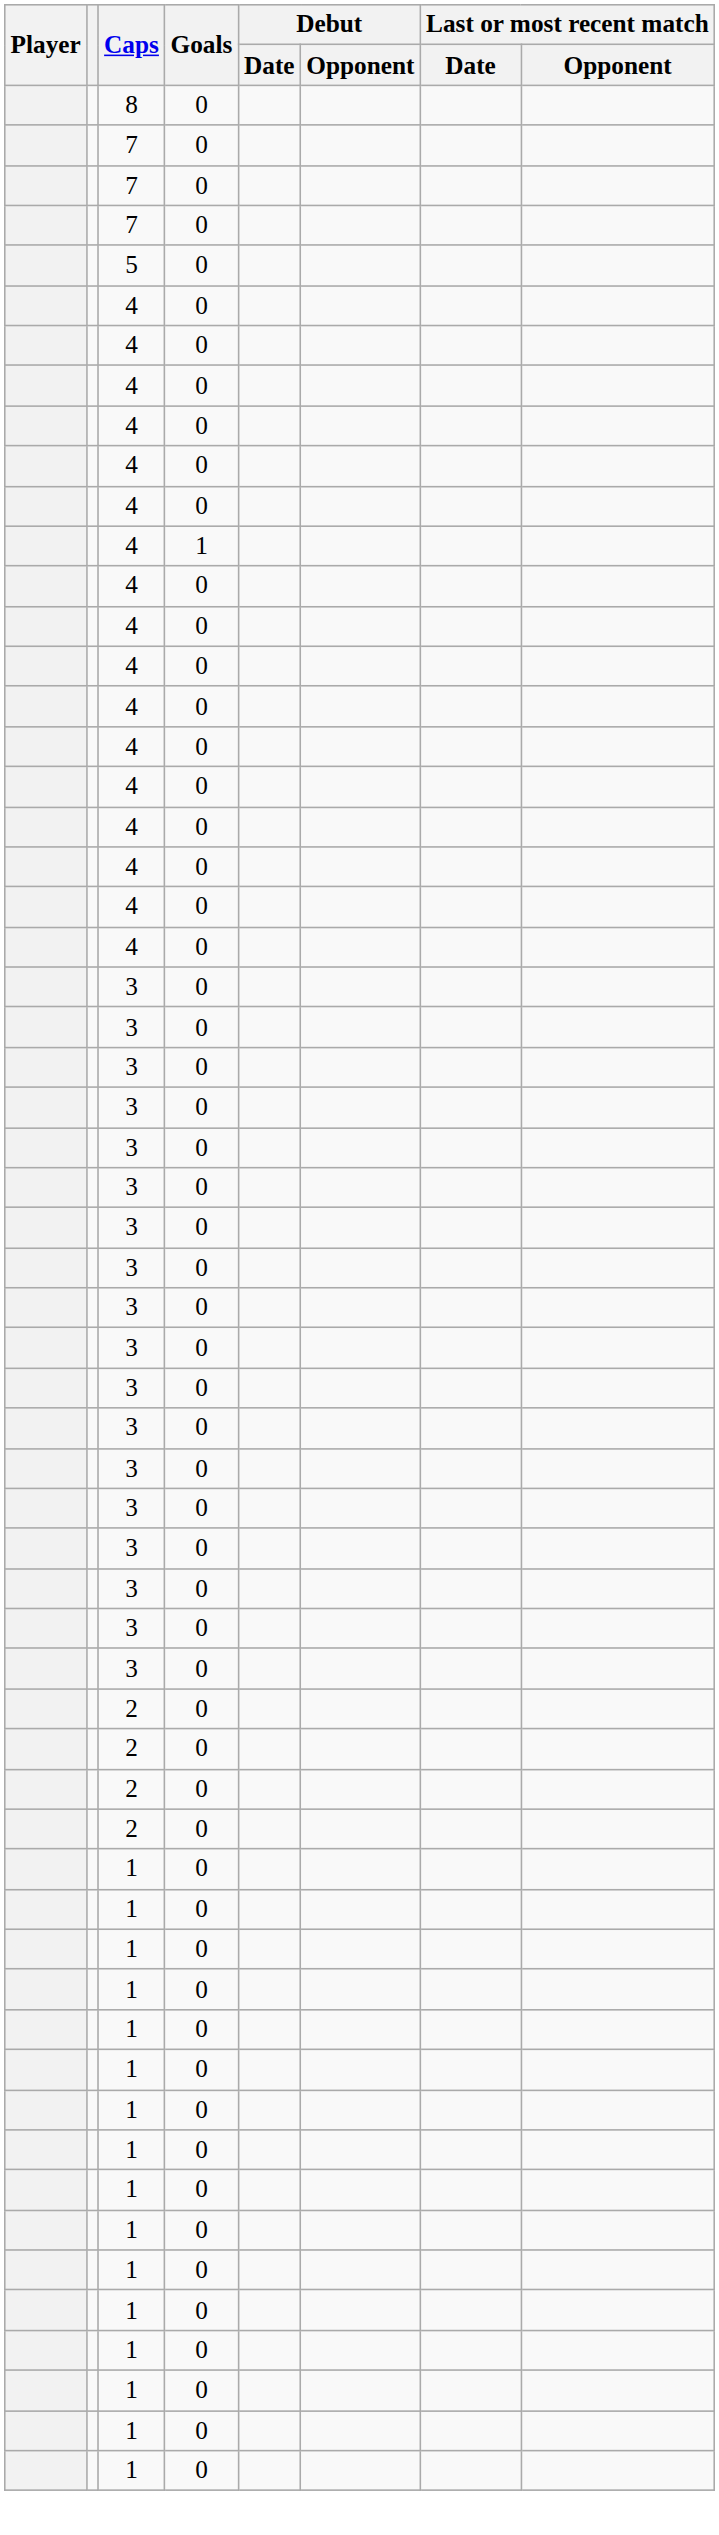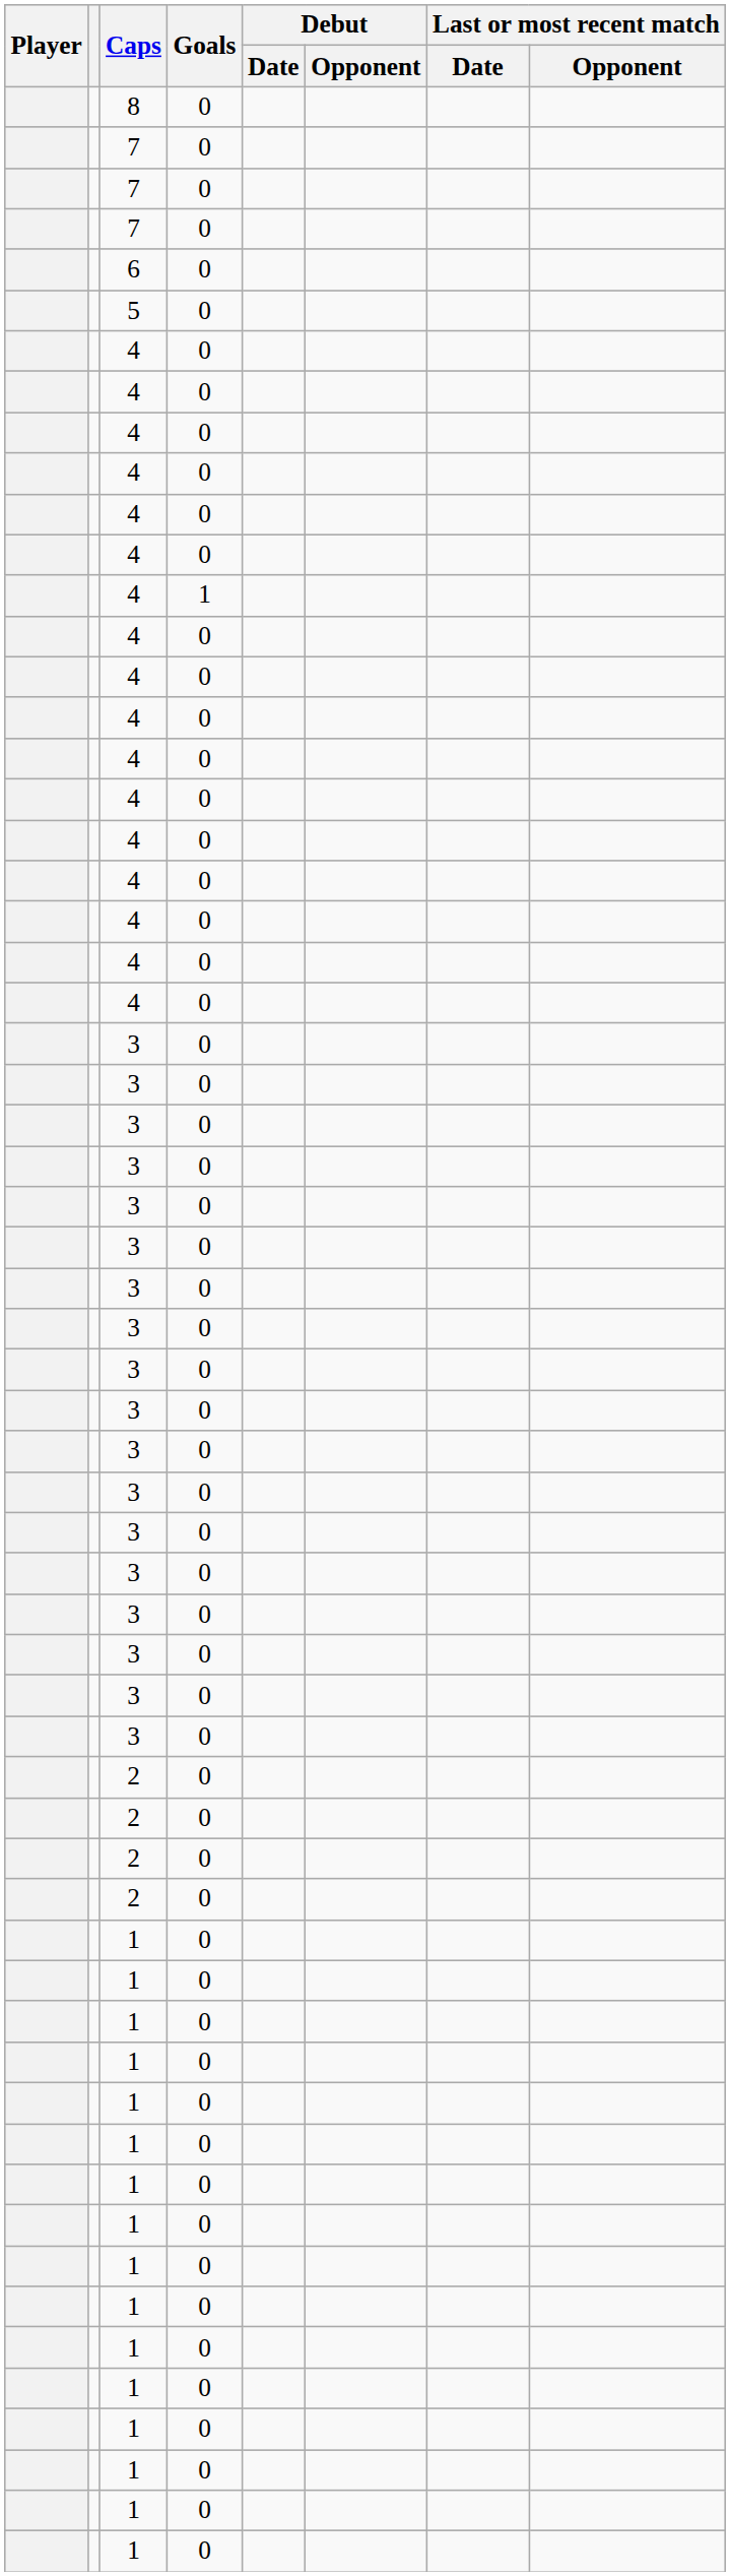 <table class="wikitable plainrowheaders sortable" style=text-align:center>
 <tr>
 <th scope=col rowspan=2>Player</th>
 <th scope=col rowspan=2></th>
 <th scope=col rowspan=2><a href='#'>Caps</a></th>
 <th scope=col rowspan=2>Goals</th>
 <th scope=col colspan=2>Debut</th>
 <th scope=col colspan=2>Last or most recent match</th>
 </tr>
 <tr class=unsortable>
 <th scope=col>Date</th>
 <th scope=col>Opponent</th>
 <th scope=col>Date</th>
 <th scope=col>Opponent</th>
 </tr>
 <tr>
 <th scope=row></th>
 <td></td>
 <td>8</td>
 <td>0</td>
 <td align=left></td>
 <td align=left></td>
 <td align=left></td>
 <td align=left></td>
 </tr>
 <tr>
 <th scope=row></th>
 <td></td>
 <td>7</td>
 <td>0</td>
 <td align=left></td>
 <td align=left></td>
 <td align=left></td>
 <td align=left></td>
 </tr>
 <tr>
 <th scope=row></th>
 <td></td>
 <td>7</td>
 <td>0</td>
 <td align=left></td>
 <td align=left></td>
 <td align=left></td>
 <td align=left></td>
 </tr>
 <tr>
 <th scope=row></th>
 <td></td>
 <td>7</td>
+<td>0</td>
+<td align=left></td>
+<td align=left></td>
+<td align=left></td>
+<td align=left></td>
+</tr>
+<tr>
+<th scope=row></th>
+<td></td>
+<td>6</td>
 <td>0</td>
 <td align=left></td>
 <td align=left></td>
 <td align=left></td>
 <td align=left></td>
 </tr>
 <tr>
 <th scope=row></th>
 <td></td>
 <td>5</td>
 <td>0</td>
 <td align=left></td>
 <td align=left></td>
 <td align=left></td>
 <td align=left></td>
 </tr>
 <tr>
 <th scope=row></th>
 <td></td>
 <td>4</td>
 <td>0</td>
 <td align=left></td>
 <td align=left></td>
 <td align=left></td>
 <td align=left></td>
 </tr>
 <tr>
 <th scope=row></th>
 <td></td>
 <td>4</td>
 <td>0</td>
 <td align=left></td>
 <td align=left></td>
 <td align=left></td>
 <td align=left></td>
 </tr>
 <tr>
 <th scope=row></th>
 <td></td>
 <td>4</td>
 <td>0</td>
 <td align=left></td>
 <td align=left></td>
 <td align=left></td>
 <td align=left></td>
 </tr>
 <tr>
 <th scope=row></th>
 <td></td>
 <td>4</td>
 <td>0</td>
 <td align=left></td>
 <td align=left></td>
 <td align=left></td>
 <td align=left></td>
 </tr>
 <tr>
 <th scope=row></th>
 <td></td>
 <td>4</td>
 <td>0</td>
 <td align=left></td>
 <td align=left></td>
 <td align=left></td>
 <td align=left></td>
 </tr>
 <tr>
 <th scope=row></th>
 <td></td>
 <td>4</td>
 <td>0</td>
 <td align=left></td>
 <td align=left></td>
 <td align=left></td>
 <td align=left></td>
 </tr>
 <tr>
 <th scope=row></th>
 <td></td>
 <td>4</td>
 <td>1</td>
 <td align=left></td>
 <td align=left></td>
 <td align=left></td>
 <td align=left></td>
 </tr>
 <tr>
 <th scope=row></th>
 <td></td>
 <td>4</td>
 <td>0</td>
 <td align=left></td>
 <td align=left></td>
 <td align=left></td>
 <td align=left></td>
 </tr>
 <tr>
 <th scope=row></th>
 <td></td>
 <td>4</td>
 <td>0</td>
 <td align=left></td>
 <td align=left></td>
 <td align=left></td>
 <td align=left></td>
 </tr>
 <tr>
 <th scope=row></th>
 <td></td>
 <td>4</td>
 <td>0</td>
 <td align=left></td>
 <td align=left></td>
 <td align=left></td>
 <td align=left></td>
 </tr>
 <tr>
 <th scope=row></th>
 <td></td>
 <td>4</td>
 <td>0</td>
 <td align=left></td>
 <td align=left></td>
 <td align=left></td>
 <td align=left></td>
 </tr>
 <tr>
 <th scope=row></th>
 <td></td>
 <td>4</td>
 <td>0</td>
 <td align=left></td>
 <td align=left></td>
 <td align=left></td>
 <td align=left></td>
 </tr>
 <tr>
 <th scope=row></th>
 <td></td>
 <td>4</td>
 <td>0</td>
 <td align=left></td>
 <td align=left></td>
 <td align=left></td>
 <td align=left></td>
 </tr>
 <tr>
 <th scope=row></th>
 <td></td>
 <td>4</td>
 <td>0</td>
 <td align=left></td>
 <td align=left></td>
 <td align=left></td>
 <td align=left></td>
 </tr>
 <tr>
 <th scope=row></th>
 <td></td>
 <td>4</td>
 <td>0</td>
 <td align=left></td>
 <td align=left></td>
 <td align=left></td>
 <td align=left></td>
 </tr>
 <tr>
 <th scope=row></th>
 <td></td>
 <td>4</td>
 <td>0</td>
 <td align=left></td>
 <td align=left></td>
 <td align=left></td>
 <td align=left></td>
 </tr>
 <tr>
 <th scope=row></th>
 <td></td>
 <td>4</td>
 <td>0</td>
 <td align=left></td>
 <td align=left></td>
 <td align=left></td>
 <td align=left></td>
 </tr>
 <tr>
 <th scope=row></th>
 <td></td>
 <td>3</td>
 <td>0</td>
 <td align=left></td>
 <td align=left></td>
 <td align=left></td>
 <td align=left></td>
 </tr>
 <tr>
 <th scope=row></th>
 <td></td>
 <td>3</td>
 <td>0</td>
 <td align=left></td>
 <td align=left></td>
 <td align=left></td>
 <td align=left></td>
 </tr>
 <tr>
 <th scope=row></th>
 <td></td>
 <td>3</td>
 <td>0</td>
 <td align=left></td>
 <td align=left></td>
 <td align=left></td>
 <td align=left></td>
 </tr>
 <tr>
 <th scope=row></th>
 <td></td>
 <td>3</td>
 <td>0</td>
 <td align=left></td>
 <td align=left></td>
 <td align=left></td>
 <td align=left></td>
 </tr>
 <tr>
 <th scope=row></th>
 <td></td>
 <td>3</td>
 <td>0</td>
 <td align=left></td>
 <td align=left></td>
 <td align=left></td>
 <td align=left></td>
 </tr>
 <tr>
 <th scope=row></th>
 <td></td>
 <td>3</td>
 <td>0</td>
 <td align=left></td>
 <td align=left></td>
 <td align=left></td>
 <td align=left></td>
 </tr>
 <tr>
 <th scope=row></th>
 <td></td>
 <td>3</td>
 <td>0</td>
 <td align=left></td>
 <td align=left></td>
 <td align=left></td>
 <td align=left></td>
 </tr>
 <tr>
 <th scope=row></th>
 <td></td>
 <td>3</td>
 <td>0</td>
 <td align=left></td>
 <td align=left></td>
 <td align=left></td>
 <td align=left></td>
 </tr>
 <tr>
 <th scope=row></th>
 <td></td>
 <td>3</td>
 <td>0</td>
 <td align=left></td>
 <td align=left></td>
 <td align=left></td>
 <td align=left></td>
 </tr>
 <tr>
 <th scope=row></th>
 <td></td>
 <td>3</td>
 <td>0</td>
 <td align=left></td>
 <td align=left></td>
 <td align=left></td>
 <td align=left></td>
 </tr>
 <tr>
 <th scope=row></th>
 <td></td>
 <td>3</td>
 <td>0</td>
 <td align=left></td>
 <td align=left></td>
 <td align=left></td>
 <td align=left></td>
 </tr>
 <tr>
 <th scope=row></th>
 <td></td>
 <td>3</td>
 <td>0</td>
 <td align=left></td>
 <td align=left></td>
 <td align=left></td>
 <td align=left></td>
 </tr>
 <tr>
 <th scope=row></th>
 <td></td>
 <td>3</td>
 <td>0</td>
 <td align=left></td>
 <td align=left></td>
 <td align=left></td>
 <td align=left></td>
 </tr>
 <tr>
 <th scope=row></th>
 <td></td>
 <td>3</td>
 <td>0</td>
 <td align=left></td>
 <td align=left></td>
 <td align=left></td>
 <td align=left></td>
 </tr>
 <tr>
 <th scope=row></th>
 <td></td>
 <td>3</td>
 <td>0</td>
 <td align=left></td>
 <td align=left></td>
 <td align=left></td>
 <td align=left></td>
 </tr>
 <tr>
 <th scope=row></th>
 <td></td>
 <td>3</td>
 <td>0</td>
 <td align=left></td>
 <td align=left></td>
 <td align=left></td>
 <td align=left></td>
 </tr>
 <tr>
 <th scope=row></th>
 <td></td>
 <td>3</td>
 <td>0</td>
 <td align=left></td>
 <td align=left></td>
 <td align=left></td>
 <td align=left></td>
 </tr>
 <tr>
 <th scope=row></th>
 <td></td>
 <td>3</td>
 <td>0</td>
 <td align=left></td>
 <td align=left></td>
 <td align=left></td>
 <td align=left></td>
 </tr>
 <tr>
 <th scope=row></th>
 <td></td>
 <td>2</td>
 <td>0</td>
 <td align=left></td>
 <td align=left></td>
 <td align=left></td>
 <td align=left></td>
 </tr>
 <tr>
 <th scope=row></th>
 <td></td>
 <td>2</td>
 <td>0</td>
 <td align=left></td>
 <td align=left></td>
 <td align=left></td>
 <td align=left></td>
 </tr>
 <tr>
 <th scope=row></th>
 <td></td>
 <td>2</td>
 <td>0</td>
 <td align=left></td>
 <td align=left></td>
 <td align=left></td>
 <td align=left></td>
 </tr>
 <tr>
 <th scope=row></th>
 <td></td>
 <td>2</td>
 <td>0</td>
 <td align=left></td>
 <td align=left></td>
 <td align=left></td>
 <td align=left></td>
 </tr>
 <tr>
 <th scope=row></th>
 <td></td>
 <td>1</td>
 <td>0</td>
 <td align=left></td>
 <td align=left></td>
 <td align=left></td>
 <td align=left></td>
 </tr>
 <tr>
 <th scope=row></th>
 <td></td>
 <td>1</td>
 <td>0</td>
 <td align=left></td>
 <td align=left></td>
 <td align=left></td>
 <td align=left></td>
 </tr>
 <tr>
 <th scope=row></th>
 <td></td>
 <td>1</td>
 <td>0</td>
 <td align=left></td>
 <td align=left></td>
 <td align=left></td>
 <td align=left></td>
 </tr>
 <tr>
 <th scope=row></th>
 <td></td>
 <td>1</td>
 <td>0</td>
 <td align=left></td>
 <td align=left></td>
 <td align=left></td>
 <td align=left></td>
 </tr>
 <tr>
 <th scope=row></th>
 <td></td>
 <td>1</td>
 <td>0</td>
 <td align=left></td>
 <td align=left></td>
 <td align=left></td>
 <td align=left></td>
 </tr>
 <tr>
 <th scope=row></th>
 <td></td>
 <td>1</td>
 <td>0</td>
 <td align=left></td>
 <td align=left></td>
 <td align=left></td>
 <td align=left></td>
 </tr>
 <tr>
 <th scope=row></th>
 <td></td>
 <td>1</td>
 <td>0</td>
 <td align=left></td>
 <td align=left></td>
 <td align=left></td>
 <td align=left></td>
 </tr>
 <tr>
 <th scope=row></th>
 <td></td>
 <td>1</td>
 <td>0</td>
 <td align=left></td>
 <td align=left></td>
 <td align=left></td>
 <td align=left></td>
 </tr>
 <tr>
 <th scope=row></th>
 <td></td>
 <td>1</td>
 <td>0</td>
 <td align=left></td>
 <td align=left></td>
 <td align=left></td>
 <td align=left></td>
 </tr>
 <tr>
 <th scope=row></th>
 <td></td>
 <td>1</td>
 <td>0</td>
 <td align=left></td>
 <td align=left></td>
 <td align=left></td>
 <td align=left></td>
 </tr>
 <tr>
 <th scope=row></th>
 <td></td>
 <td>1</td>
 <td>0</td>
 <td align=left></td>
 <td align=left></td>
 <td align=left></td>
 <td align=left></td>
 </tr>
 <tr>
 <th scope=row></th>
 <td></td>
 <td>1</td>
 <td>0</td>
 <td align=left></td>
 <td align=left></td>
 <td align=left></td>
 <td align=left></td>
 </tr>
 <tr>
 <th scope=row></th>
 <td></td>
 <td>1</td>
 <td>0</td>
 <td align=left></td>
 <td align=left></td>
 <td align=left></td>
 <td align=left></td>
 </tr>
 <tr>
 <th scope=row></th>
 <td></td>
 <td>1</td>
 <td>0</td>
 <td align=left></td>
 <td align=left></td>
 <td align=left></td>
 <td align=left></td>
 </tr>
 <tr>
 <th scope=row></th>
 <td></td>
 <td>1</td>
 <td>0</td>
 <td align=left></td>
 <td align=left></td>
 <td align=left></td>
 <td align=left></td>
 </tr>
 <tr>
 <th scope=row></th>
 <td></td>
 <td>1</td>
 <td>0</td>
 <td align=left></td>
 <td align=left></td>
 <td align=left></td>
 <td align=left></td>
 </tr>
 </table>
